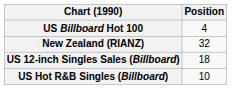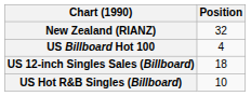 <table class="wikitable sortable plainrowheaders" style="text-align:center">
 <tr>
 <th scope="col">Chart (1990)</th>
 <th scope="col">Position</th>
 </tr>
 <tr>
+<th scope="row">New Zealand (RIANZ)</th>
+<td>32</td>
+</tr>
+<tr>
 <th scope="row">US <em>Billboard</em> Hot 100</th>
 <td>4</td>
-</tr>
-<tr>
-<th scope="row">New Zealand (RIANZ)</th>
-<td>32</td>
 </tr>
 <tr>
 <th scope="row">US 12-inch Singles Sales (<em>Billboard</em>)</th>
 <td>18</td>
 </tr>
 <tr>
 <th scope="row">US Hot R&B Singles (<em>Billboard</em>)</th>
 <td>10</td>
 </tr>
 </table>
